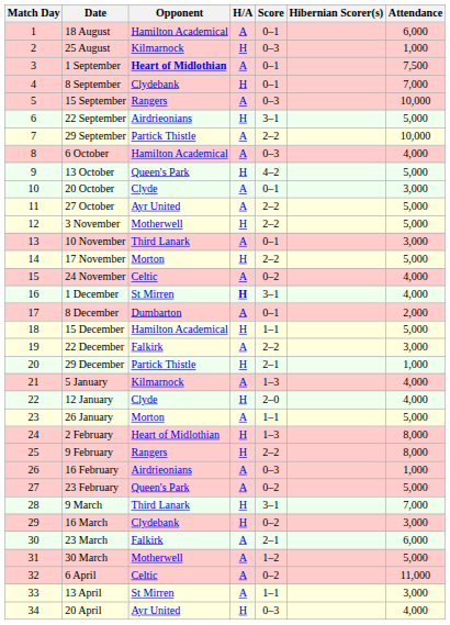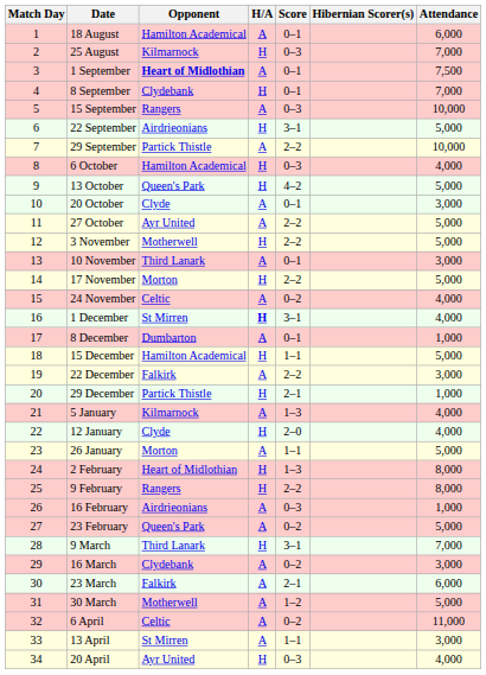 <table class="wikitable" style="text-align:center">
 <tr>
 <th>Match Day</th>
 <th>Date</th>
 <th>Opponent</th>
 <th>H/A</th>
 <th>Score</th>
 <th>Hibernian Scorer(s)</th>
 <th>Attendance</th>
 </tr>
 <tr bgcolor=#FFCCCC>
 <td>1</td>
 <td align=left>18 August</td>
 <td align=left><a href='#'>Hamilton Academical</a></td>
 <td><a href='#'>A</a></td>
 <td>0–1</td>
 <td align=left></td>
 <td>6,000</td>
 </tr>
 <tr bgcolor=#FFCCCC>
 <td>2</td>
 <td align=left>25 August</td>
 <td align=left><a href='#'>Kilmarnock</a></td>
 <td><a href='#'>H</a></td>
 <td>0–3</td>
 <td align=left></td>
-<td>1,000</td>
+<td>7,000</td>
 </tr>
 <tr bgcolor=#FFCCCC>
 <td>3</td>
 <td align=left>1 September</td>
 <td align=left><strong><a href='#'>Heart of Midlothian</a></strong></td>
 <td><a href='#'>A</a></td>
 <td>0–1</td>
 <td align=left></td>
 <td>7,500</td>
 </tr>
 <tr bgcolor=#FFCCCC>
 <td>4</td>
 <td align=left>8 September</td>
 <td align=left><a href='#'>Clydebank</a></td>
 <td><a href='#'>H</a></td>
 <td>0–1</td>
 <td align=left></td>
 <td>7,000</td>
 </tr>
 <tr bgcolor=#FFCCCC>
 <td>5</td>
 <td align=left>15 September</td>
 <td align=left><a href='#'>Rangers</a></td>
 <td><a href='#'>A</a></td>
 <td>0–3</td>
 <td align=left></td>
 <td>10,000</td>
 </tr>
 <tr bgcolor=#EEFFEE>
 <td>6</td>
 <td align=left>22 September</td>
 <td align=left><a href='#'>Airdrieonians</a></td>
 <td><a href='#'>H</a></td>
 <td>3–1</td>
 <td align=left></td>
 <td>5,000</td>
 </tr>
 <tr bgcolor=#FFFFDD>
 <td>7</td>
 <td align=left>29 September</td>
 <td align=left><a href='#'>Partick Thistle</a></td>
 <td><a href='#'>A</a></td>
 <td>2–2</td>
 <td align=left></td>
 <td>10,000</td>
 </tr>
 <tr bgcolor=#FFCCCC>
 <td>8</td>
 <td align=left>6 October</td>
 <td align=left><a href='#'>Hamilton Academical</a></td>
-<td><a href='#'>A</a></td>
+<td><a href='#'>H</a></td>
 <td>0–3</td>
 <td align=left></td>
 <td>4,000</td>
 </tr>
 <tr bgcolor=#EEFFEE>
 <td>9</td>
 <td align=left>13 October</td>
 <td align=left><a href='#'>Queen's Park</a></td>
 <td><a href='#'>H</a></td>
 <td>4–2</td>
 <td align=left></td>
 <td>5,000</td>
 </tr>
 <tr bgcolor=#EEFFEE>
 <td>10</td>
 <td align=left>20 October</td>
 <td align=left><a href='#'>Clyde</a></td>
 <td><a href='#'>A</a></td>
 <td>0–1</td>
 <td align=left></td>
 <td>3,000</td>
 </tr>
 <tr bgcolor=#FFFFDD>
 <td>11</td>
 <td align=left>27 October</td>
 <td align=left><a href='#'>Ayr United</a></td>
 <td><a href='#'>A</a></td>
 <td>2–2</td>
 <td align=left></td>
 <td>5,000</td>
 </tr>
 <tr bgcolor=#FFFFDD>
 <td>12</td>
 <td align=left>3 November</td>
 <td align=left><a href='#'>Motherwell</a></td>
 <td><a href='#'>H</a></td>
 <td>2–2</td>
 <td align=left></td>
 <td>5,000</td>
 </tr>
 <tr bgcolor=#FFCCCC>
 <td>13</td>
 <td align=left>10 November</td>
 <td align=left><a href='#'>Third Lanark</a></td>
 <td><a href='#'>A</a></td>
 <td>0–1</td>
 <td align=left></td>
 <td>3,000</td>
 </tr>
 <tr bgcolor=#FFFFDD>
 <td>14</td>
 <td align=left>17 November</td>
 <td align=left><a href='#'>Morton</a></td>
 <td><a href='#'>H</a></td>
 <td>2–2</td>
 <td align=left></td>
 <td>5,000</td>
 </tr>
 <tr bgcolor=#FFCCCC>
 <td>15</td>
 <td align=left>24 November</td>
 <td align=left><a href='#'>Celtic</a></td>
 <td><a href='#'>A</a></td>
 <td>0–2</td>
 <td align=left></td>
 <td>4,000</td>
 </tr>
 <tr bgcolor=#EEFFEE>
 <td>16</td>
 <td align=left>1 December</td>
 <td align=left><a href='#'>St Mirren</a></td>
 <td><strong><a href='#'>H</a></strong></td>
 <td>3–1</td>
 <td align=left></td>
 <td>4,000</td>
 </tr>
 <tr bgcolor=#FFCCCC>
 <td>17</td>
 <td align=left>8 December</td>
 <td align=left><a href='#'>Dumbarton</a></td>
 <td><a href='#'>A</a></td>
 <td>0–1</td>
 <td align=left></td>
-<td>2,000</td>
+<td>1,000</td>
 </tr>
 <tr bgcolor=#FFFFDD>
 <td>18</td>
 <td align=left>15 December</td>
 <td align=left><a href='#'>Hamilton Academical</a></td>
 <td><a href='#'>H</a></td>
 <td>1–1</td>
 <td align=left></td>
 <td>5,000</td>
 </tr>
 <tr bgcolor=#FFFFDD>
 <td>19</td>
 <td align=left>22 December</td>
 <td align=left><a href='#'>Falkirk</a></td>
 <td><a href='#'>A</a></td>
 <td>2–2</td>
 <td align=left></td>
 <td>3,000</td>
 </tr>
 <tr bgcolor=#EEFFEE>
 <td>20</td>
 <td align=left>29 December</td>
 <td align=left><a href='#'>Partick Thistle</a></td>
 <td><a href='#'>H</a></td>
 <td>2–1</td>
 <td align=left></td>
 <td>1,000</td>
 </tr>
 <tr bgcolor=#FFCCCC>
 <td>21</td>
 <td align=left>5 January</td>
 <td align=left><a href='#'>Kilmarnock</a></td>
 <td><a href='#'>A</a></td>
 <td>1–3</td>
 <td align=left></td>
 <td>4,000</td>
 </tr>
 <tr bgcolor=#EEFFEE>
 <td>22</td>
 <td align=left>12 January</td>
 <td align=left><a href='#'>Clyde</a></td>
 <td><a href='#'>H</a></td>
 <td>2–0</td>
 <td align=left></td>
 <td>4,000</td>
 </tr>
 <tr bgcolor=#FFFFDD>
 <td>23</td>
 <td align=left>26 January</td>
 <td align=left><a href='#'>Morton</a></td>
 <td><a href='#'>A</a></td>
 <td>1–1</td>
 <td align=left></td>
 <td>5,000</td>
 </tr>
 <tr bgcolor=#FFCCCC>
 <td>24</td>
 <td align=left>2 February</td>
 <td align=left><a href='#'>Heart of Midlothian</a></td>
 <td><a href='#'>H</a></td>
 <td>1–3</td>
 <td align=left></td>
 <td>8,000</td>
 </tr>
 <tr bgcolor=#FFCCCC>
 <td>25</td>
 <td align=left>9 February</td>
 <td align=left><a href='#'>Rangers</a></td>
 <td><a href='#'>H</a></td>
 <td>2–2</td>
 <td align=left></td>
 <td>8,000</td>
 </tr>
 <tr bgcolor=#FFCCCC>
 <td>26</td>
 <td align=left>16 February</td>
 <td align=left><a href='#'>Airdrieonians</a></td>
 <td><a href='#'>A</a></td>
 <td>0–3</td>
 <td align=left></td>
 <td>1,000</td>
 </tr>
 <tr bgcolor=#FFCCCC>
 <td>27</td>
 <td align=left>23 February</td>
 <td align=left><a href='#'>Queen's Park</a></td>
 <td><a href='#'>A</a></td>
 <td>0–2</td>
 <td align=left></td>
 <td>5,000</td>
 </tr>
 <tr bgcolor=#EEFFEE>
 <td>28</td>
 <td align=left>9 March</td>
 <td align=left><a href='#'>Third Lanark</a></td>
 <td><a href='#'>H</a></td>
 <td>3–1</td>
 <td align=left></td>
 <td>7,000</td>
 </tr>
 <tr bgcolor=#FFCCCC>
 <td>29</td>
 <td align=left>16 March</td>
 <td align=left><a href='#'>Clydebank</a></td>
-<td><a href='#'>H</a></td>
+<td><a href='#'>A</a></td>
 <td>0–2</td>
 <td align=left></td>
 <td>3,000</td>
 </tr>
 <tr bgcolor=#EEFFEE>
 <td>30</td>
 <td align=left>23 March</td>
 <td align=left><a href='#'>Falkirk</a></td>
 <td><a href='#'>A</a></td>
 <td>2–1</td>
 <td align=left></td>
 <td>6,000</td>
 </tr>
 <tr bgcolor=#FFCCCC>
 <td>31</td>
 <td align=left>30 March</td>
 <td align=left><a href='#'>Motherwell</a></td>
 <td><a href='#'>A</a></td>
 <td>1–2</td>
 <td align=left></td>
 <td>5,000</td>
 </tr>
 <tr bgcolor=#FFCCCC>
 <td>32</td>
 <td align=left>6 April</td>
 <td align=left><a href='#'>Celtic</a></td>
 <td><a href='#'>A</a></td>
 <td>0–2</td>
 <td align=left></td>
 <td>11,000</td>
 </tr>
 <tr bgcolor=#FFFFDD>
 <td>33</td>
 <td align=left>13 April</td>
 <td align=left><a href='#'>St Mirren</a></td>
 <td><a href='#'>A</a></td>
 <td>1–1</td>
 <td align=left></td>
 <td>3,000</td>
 </tr>
 <tr bgcolor=#FFFFDD>
 <td>34</td>
 <td align=left>20 April</td>
 <td align=left><a href='#'>Ayr United</a></td>
 <td><a href='#'>H</a></td>
 <td>0–3</td>
 <td align=left></td>
 <td>4,000</td>
 </tr>
 </table>
